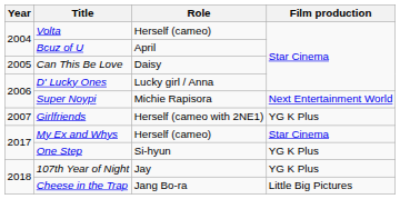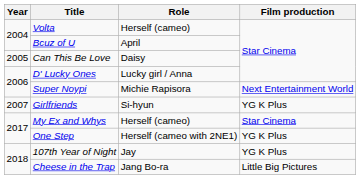 <table class="wikitable">
 <tr>
 <th scope="col">Year</th>
 <th scope="col">Title</th>
 <th scope="col">Role</th>
 <th>Film production</th>
 </tr>
 <tr>
 <td rowspan="2">2004</td>
 <td><em><a href='#'>Volta</a></em></td>
 <td>Herself (cameo)</td>
 <td rowspan="4"><a href='#'>Star Cinema</a></td>
 </tr>
 <tr>
 <td><em><a href='#'>Bcuz of U</a></em></td>
 <td>April</td>
 </tr>
 <tr>
 <td>2005</td>
 <td><em>Can This Be Love</em></td>
 <td>Daisy</td>
 </tr>
 <tr>
 <td rowspan="2">2006</td>
 <td><em><a href='#'>D' Lucky Ones</a></em></td>
 <td>Lucky girl / Anna</td>
 </tr>
 <tr>
 <td><em><a href='#'>Super Noypi</a></em></td>
 <td>Michie Rapisora</td>
 <td><a href='#'>Next Entertainment World</a></td>
 </tr>
 <tr>
 <td>2007</td>
 <td><em><a href='#'>Girlfriends</a></em></td>
-<td>Herself (cameo with 2NE1)</td>
+<td>Si-hyun</td>
 <td>YG K Plus</td>
 </tr>
 <tr>
 <td rowspan="2">2017</td>
 <td><em><a href='#'>My Ex and Whys</a></em></td>
 <td>Herself (cameo)</td>
 <td><a href='#'>Star Cinema</a></td>
 </tr>
 <tr>
 <td><em><a href='#'>One Step</a></em></td>
-<td>Si-hyun</td>
+<td>Herself (cameo with 2NE1)</td>
 <td>YG K Plus</td>
 </tr>
 <tr>
 <td rowspan="2">2018</td>
 <td><em>107th Year of Night</em></td>
 <td>Jay</td>
 <td>YG K Plus</td>
 </tr>
 <tr>
 <td><em><a href='#'>Cheese in the Trap</a></em></td>
 <td>Jang Bo-ra</td>
 <td>Little Big Pictures</td>
 </tr>
 </table>
